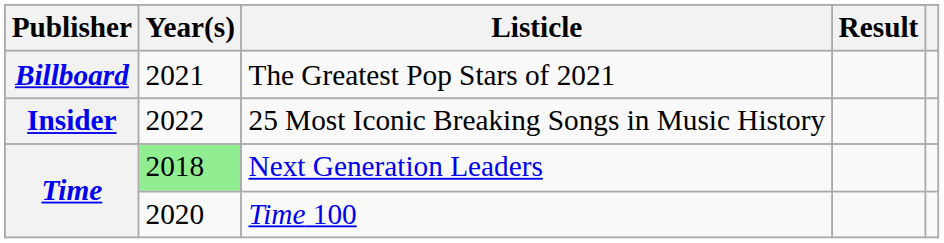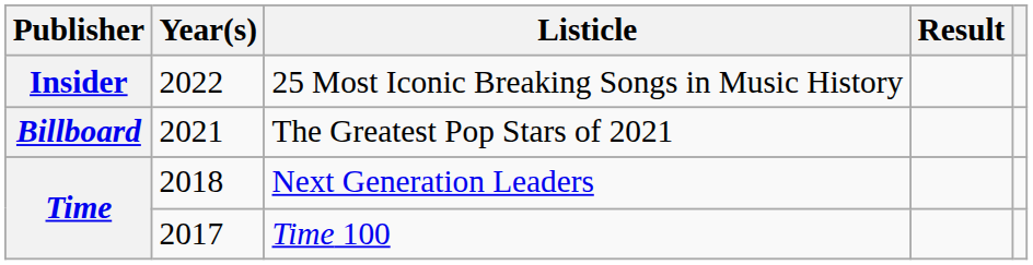 <table class="wikitable plainrowheaders sortable" style="margin-right: 0;">
 <tr>
 <th scope="col">Publisher</th>
 <th scope="col">Year(s)</th>
 <th scope="col">Listicle</th>
 <th scope="col">Result</th>
 <th scope="col" class="unsortable"></th>
 </tr>
 <tr>
+<th scope="row"><a href='#'>Insider</a></th>
+<td>2022</td>
+<td>25 Most Iconic Breaking Songs in Music History</td>
+<td></td>
+<td></td>
+</tr>
+<tr>
 <th scope="row"><em><a href='#'>Billboard</a></em></th>
 <td>2021</td>
 <td>The Greatest Pop Stars of 2021</td>
 <td></td>
 <td></td>
 </tr>
 <tr>
-<th scope="row"><a href='#'>Insider</a></th>
-<td>2022</td>
-<td>25 Most Iconic Breaking Songs in Music History</td>
-<td></td>
-<td></td>
-</tr>
-<tr>
 <th rowspan="2" scope="row"><em><a href='#'>Time</a></em></th>
-<td style="background: lightgreen;">2018</td>
+<td>2018</td>
 <td><a href='#'>Next Generation Leaders</a></td>
 <td></td>
 <td></td>
 </tr>
 <tr>
-<td>2020</td>
+<td>2017</td>
 <td><a href='#'><em>Time</em> 100</a></td>
 <td></td>
 <td></td>
 </tr>
 </table>
